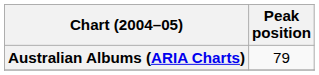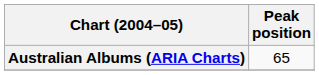 <table class="wikitable sortable plainrowheaders" style="text-align:center;">
 <tr>
 <th scope="col">Chart (2004–05)</th>
 <th scope="col">Peak<br>position</th>
 </tr>
 <tr>
 <th scope="row">Australian Albums (<a href='#'>ARIA Charts</a>)</th>
-<td>79</td>
+<td>65</td>
 </tr>
 <tr>
 </tr>
 <tr>
 </tr>
 <tr>
 </tr>
 <tr>
 </tr>
 <tr>
 </tr>
 <tr>
 </tr>
 <tr>
 </tr>
 <tr>
 </tr>
 <tr>
 </tr>
 <tr>
 </tr>
 <tr>
 </tr>
 </table>
